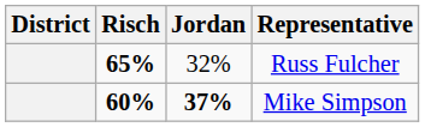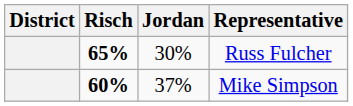 <table class=wikitable>
 <tr>
 <th>District</th>
 <th>Risch</th>
 <th>Jordan</th>
 <th>Representative</th>
 </tr>
 <tr align=center>
 <th></th>
 <td><strong>65%</strong></td>
-<td>32%</td>
+<td>30%</td>
 <td><a href='#'>Russ Fulcher</a></td>
 </tr>
 <tr align=center>
 <th></th>
 <td><strong>60%</strong></td>
-<td><strong>37%</strong></td>
+<td>37%</td>
 <td><a href='#'>Mike Simpson</a></td>
 </tr>
 </table>
